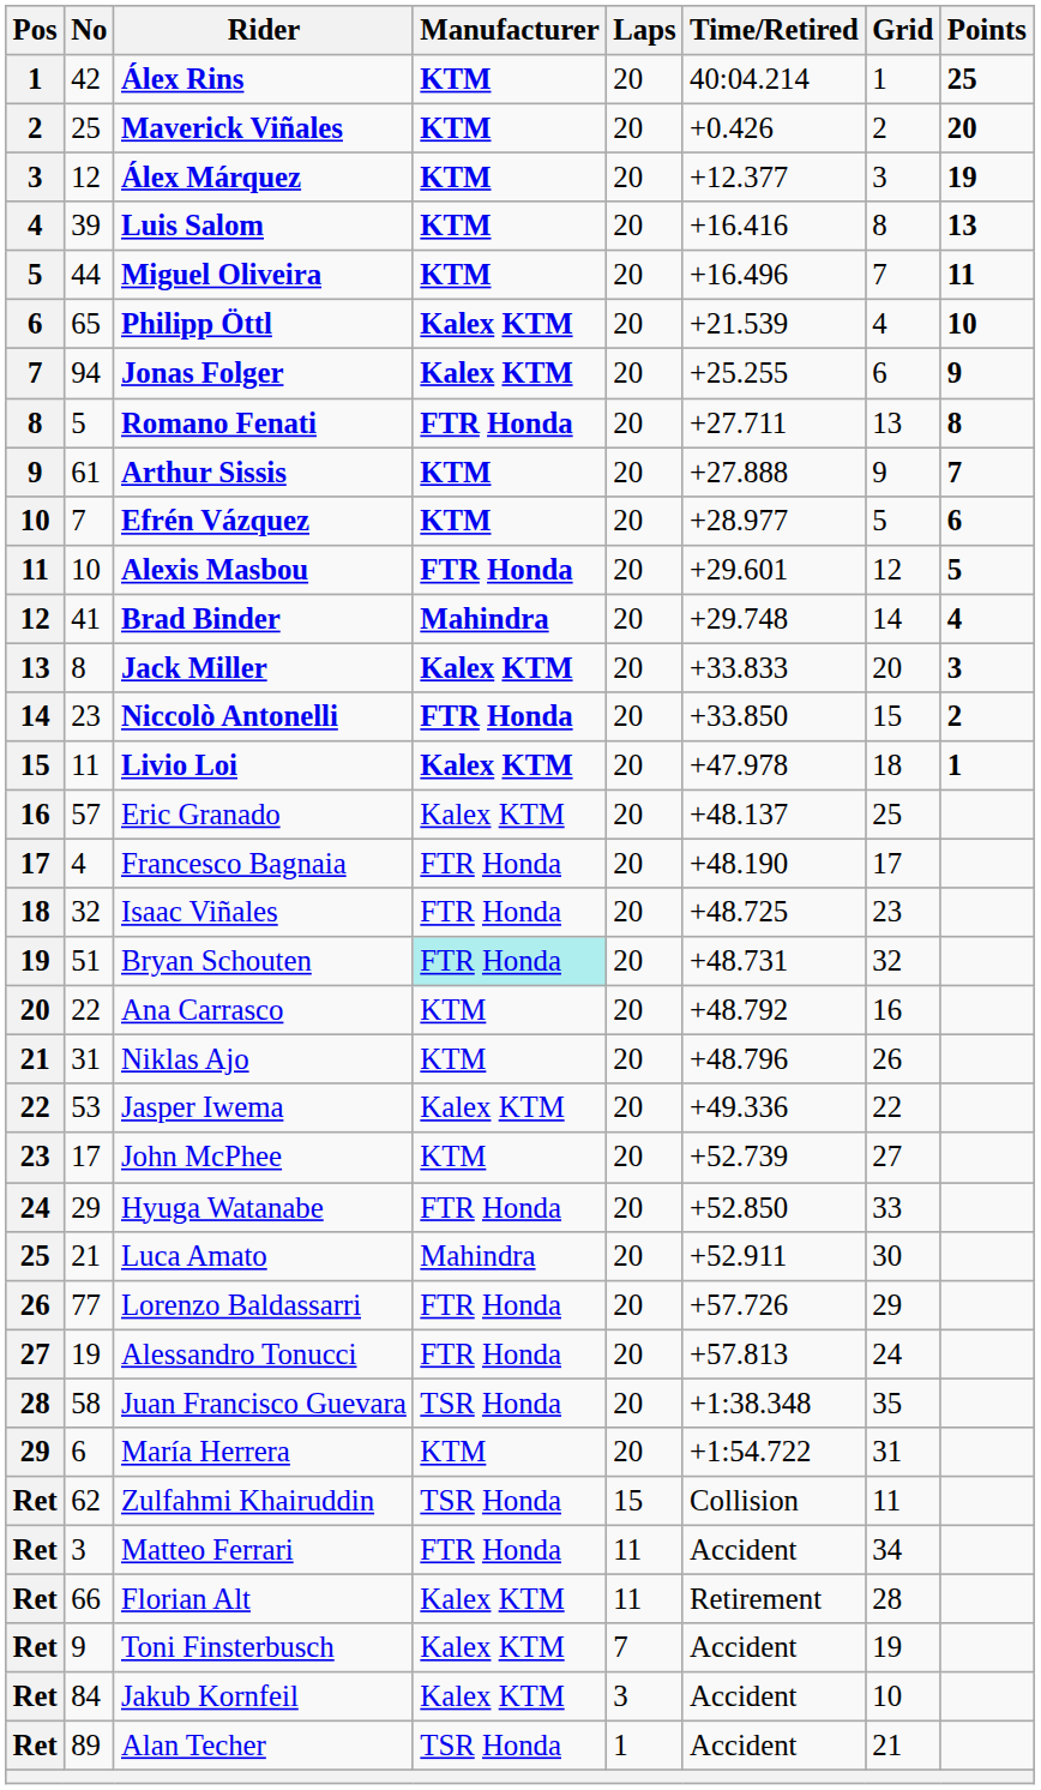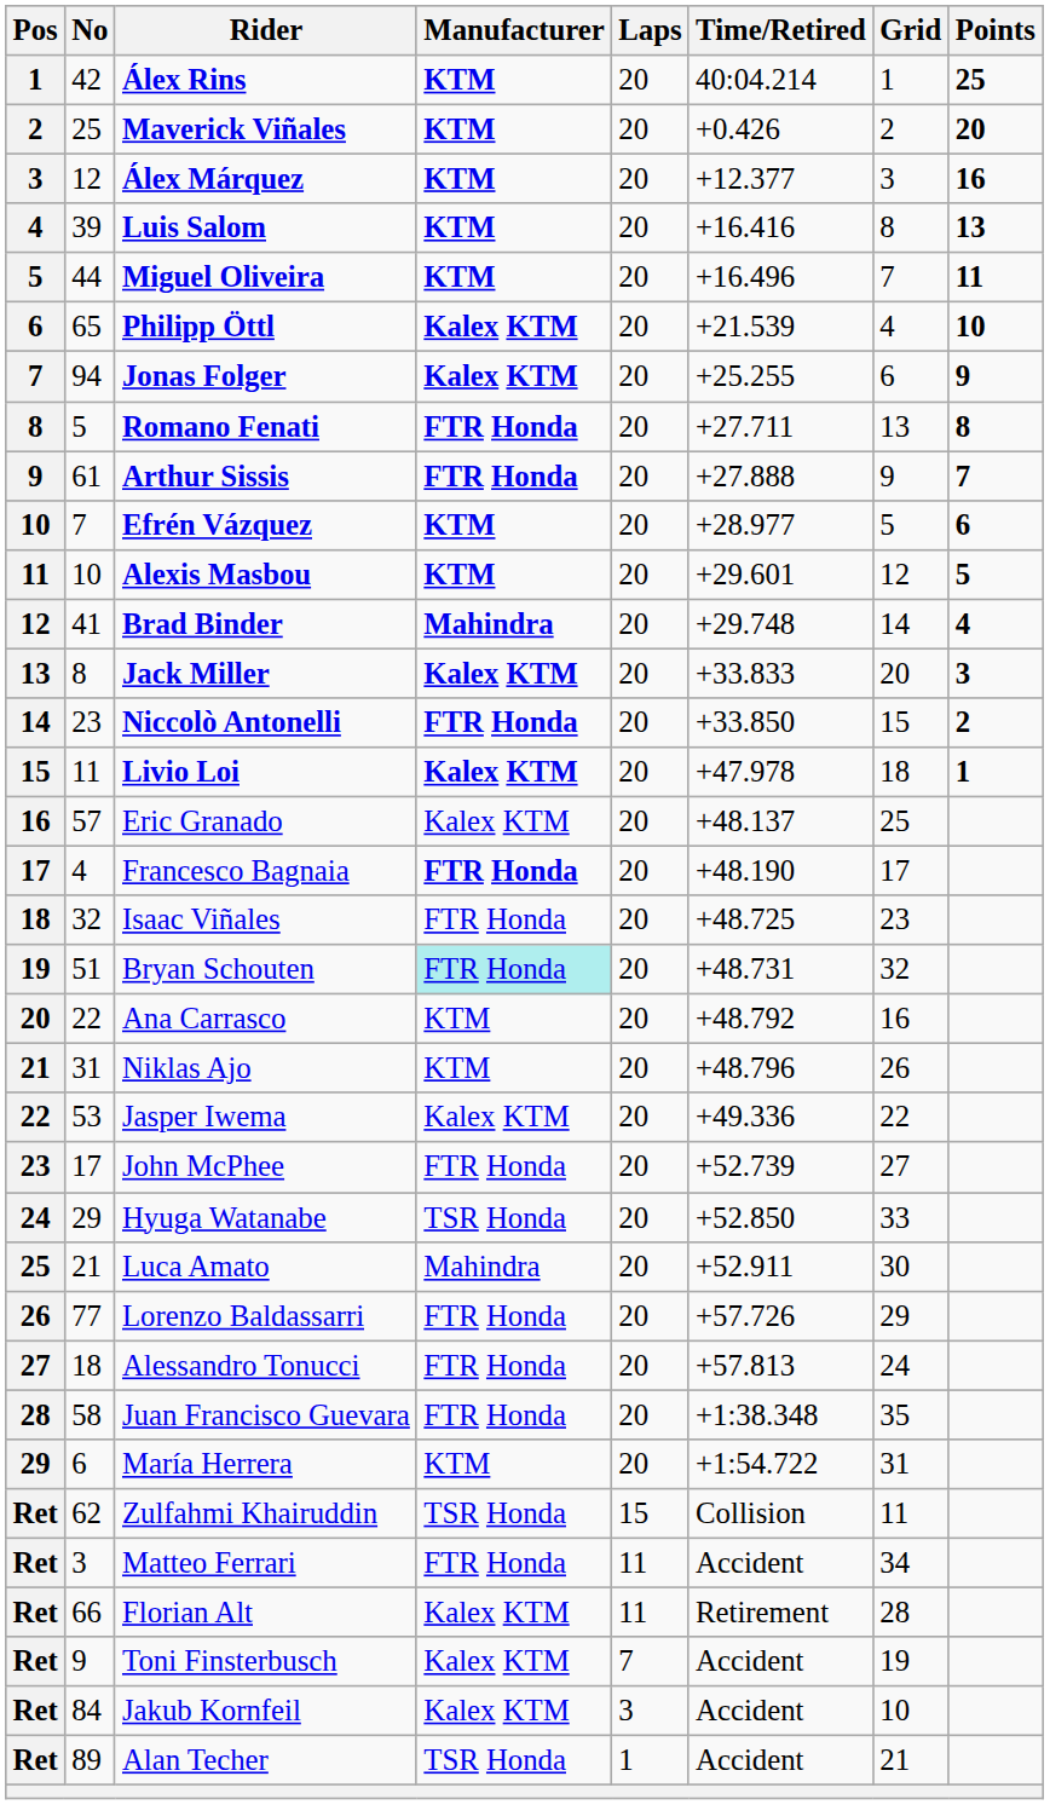 <table class="wikitable" style="font-size: 95%;">
 <tr>
 <th>Pos</th>
 <th>No</th>
 <th>Rider</th>
 <th>Manufacturer</th>
 <th>Laps</th>
 <th>Time/Retired</th>
 <th>Grid</th>
 <th>Points</th>
 </tr>
 <tr>
 <th>1</th>
 <td>42</td>
 <td> <strong><a href='#'>Álex Rins</a></strong></td>
 <td><strong><a href='#'>KTM</a></strong></td>
 <td>20</td>
 <td>40:04.214</td>
 <td>1</td>
 <td><strong>25</strong></td>
 </tr>
 <tr>
 <th>2</th>
 <td>25</td>
 <td> <strong><a href='#'>Maverick Viñales</a></strong></td>
 <td><strong><a href='#'>KTM</a></strong></td>
 <td>20</td>
 <td>+0.426</td>
 <td>2</td>
 <td><strong>20</strong></td>
 </tr>
 <tr>
 <th>3</th>
 <td>12</td>
 <td> <strong><a href='#'>Álex Márquez</a></strong></td>
 <td><strong><a href='#'>KTM</a></strong></td>
 <td>20</td>
 <td>+12.377</td>
 <td>3</td>
-<td><strong>19</strong></td>
+<td><strong>16</strong></td>
 </tr>
 <tr>
 <th>4</th>
 <td>39</td>
 <td> <strong><a href='#'>Luis Salom</a></strong></td>
 <td><strong><a href='#'>KTM</a></strong></td>
 <td>20</td>
 <td>+16.416</td>
 <td>8</td>
 <td><strong>13</strong></td>
 </tr>
 <tr>
 <th>5</th>
 <td>44</td>
 <td> <strong><a href='#'>Miguel Oliveira</a></strong></td>
 <td><strong><a href='#'>KTM</a></strong></td>
 <td>20</td>
 <td>+16.496</td>
 <td>7</td>
 <td><strong>11</strong></td>
 </tr>
 <tr>
 <th>6</th>
 <td>65</td>
 <td> <strong><a href='#'>Philipp Öttl</a></strong></td>
 <td><strong><a href='#'>Kalex</a> <a href='#'>KTM</a></strong></td>
 <td>20</td>
 <td>+21.539</td>
 <td>4</td>
 <td><strong>10</strong></td>
 </tr>
 <tr>
 <th>7</th>
 <td>94</td>
 <td> <strong><a href='#'>Jonas Folger</a></strong></td>
 <td><strong><a href='#'>Kalex</a> <a href='#'>KTM</a></strong></td>
 <td>20</td>
 <td>+25.255</td>
 <td>6</td>
 <td><strong>9</strong></td>
 </tr>
 <tr>
 <th>8</th>
 <td>5</td>
 <td> <strong><a href='#'>Romano Fenati</a></strong></td>
 <td><strong><a href='#'>FTR</a> <a href='#'>Honda</a></strong></td>
 <td>20</td>
 <td>+27.711</td>
 <td>13</td>
 <td><strong>8</strong></td>
 </tr>
 <tr>
 <th>9</th>
 <td>61</td>
 <td> <strong><a href='#'>Arthur Sissis</a></strong></td>
-<td><strong><a href='#'>KTM</a></strong></td>
+<td><strong><a href='#'>FTR</a> <a href='#'>Honda</a></strong></td>
 <td>20</td>
 <td>+27.888</td>
 <td>9</td>
 <td><strong>7</strong></td>
 </tr>
 <tr>
 <th>10</th>
 <td>7</td>
 <td> <strong><a href='#'>Efrén Vázquez</a></strong></td>
 <td><strong><a href='#'>KTM</a></strong></td>
 <td>20</td>
 <td>+28.977</td>
 <td>5</td>
 <td><strong>6</strong></td>
 </tr>
 <tr>
 <th>11</th>
 <td>10</td>
 <td> <strong><a href='#'>Alexis Masbou</a></strong></td>
-<td><strong><a href='#'>FTR</a> <a href='#'>Honda</a></strong></td>
+<td><strong><a href='#'>KTM</a></strong></td>
 <td>20</td>
 <td>+29.601</td>
 <td>12</td>
 <td><strong>5</strong></td>
 </tr>
 <tr>
 <th>12</th>
 <td>41</td>
 <td> <strong><a href='#'>Brad Binder</a></strong></td>
 <td><strong><a href='#'>Mahindra</a></strong></td>
 <td>20</td>
 <td>+29.748</td>
 <td>14</td>
 <td><strong>4</strong></td>
 </tr>
 <tr>
 <th>13</th>
 <td>8</td>
 <td> <strong><a href='#'>Jack Miller</a></strong></td>
 <td><strong><a href='#'>Kalex</a> <a href='#'>KTM</a></strong></td>
 <td>20</td>
 <td>+33.833</td>
 <td>20</td>
 <td><strong>3</strong></td>
 </tr>
 <tr>
 <th>14</th>
 <td>23</td>
 <td> <strong><a href='#'>Niccolò Antonelli</a></strong></td>
 <td><strong><a href='#'>FTR</a> <a href='#'>Honda</a></strong></td>
 <td>20</td>
 <td>+33.850</td>
 <td>15</td>
 <td><strong>2</strong></td>
 </tr>
 <tr>
 <th>15</th>
 <td>11</td>
 <td> <strong><a href='#'>Livio Loi</a></strong></td>
 <td><strong><a href='#'>Kalex</a> <a href='#'>KTM</a></strong></td>
 <td>20</td>
 <td>+47.978</td>
 <td>18</td>
 <td><strong>1</strong></td>
 </tr>
 <tr>
 <th>16</th>
 <td>57</td>
 <td> <a href='#'>Eric Granado</a></td>
 <td><a href='#'>Kalex</a> <a href='#'>KTM</a></td>
 <td>20</td>
 <td>+48.137</td>
 <td>25</td>
 <td></td>
 </tr>
 <tr>
 <th>17</th>
 <td>4</td>
 <td> <a href='#'>Francesco Bagnaia</a></td>
-<td><a href='#'>FTR</a> <a href='#'>Honda</a></td>
+<td><strong><a href='#'>FTR</a> <a href='#'>Honda</a></strong></td>
 <td>20</td>
 <td>+48.190</td>
 <td>17</td>
 <td></td>
 </tr>
 <tr>
 <th>18</th>
 <td>32</td>
 <td> <a href='#'>Isaac Viñales</a></td>
 <td><a href='#'>FTR</a> <a href='#'>Honda</a></td>
 <td>20</td>
 <td>+48.725</td>
 <td>23</td>
 <td></td>
 </tr>
 <tr>
 <th>19</th>
 <td>51</td>
 <td> <a href='#'>Bryan Schouten</a></td>
 <td style="background: paleturquoise;"><a href='#'>FTR</a> <a href='#'>Honda</a></td>
 <td>20</td>
 <td>+48.731</td>
 <td>32</td>
 <td></td>
 </tr>
 <tr>
 <th>20</th>
 <td>22</td>
 <td> <a href='#'>Ana Carrasco</a></td>
 <td><a href='#'>KTM</a></td>
 <td>20</td>
 <td>+48.792</td>
 <td>16</td>
 <td></td>
 </tr>
 <tr>
 <th>21</th>
 <td>31</td>
 <td> <a href='#'>Niklas Ajo</a></td>
 <td><a href='#'>KTM</a></td>
 <td>20</td>
 <td>+48.796</td>
 <td>26</td>
 <td></td>
 </tr>
 <tr>
 <th>22</th>
 <td>53</td>
 <td> <a href='#'>Jasper Iwema</a></td>
 <td><a href='#'>Kalex</a> <a href='#'>KTM</a></td>
 <td>20</td>
 <td>+49.336</td>
 <td>22</td>
 <td></td>
 </tr>
 <tr>
 <th>23</th>
 <td>17</td>
 <td> <a href='#'>John McPhee</a></td>
-<td><a href='#'>KTM</a></td>
+<td><a href='#'>FTR</a> <a href='#'>Honda</a></td>
 <td>20</td>
 <td>+52.739</td>
 <td>27</td>
 <td></td>
 </tr>
 <tr>
 <th>24</th>
 <td>29</td>
 <td> <a href='#'>Hyuga Watanabe</a></td>
-<td><a href='#'>FTR</a> <a href='#'>Honda</a></td>
+<td><a href='#'>TSR</a> <a href='#'>Honda</a></td>
 <td>20</td>
 <td>+52.850</td>
 <td>33</td>
 <td></td>
 </tr>
 <tr>
 <th>25</th>
 <td>21</td>
 <td> <a href='#'>Luca Amato</a></td>
 <td><a href='#'>Mahindra</a></td>
 <td>20</td>
 <td>+52.911</td>
 <td>30</td>
 <td></td>
 </tr>
 <tr>
 <th>26</th>
 <td>77</td>
 <td> <a href='#'>Lorenzo Baldassarri</a></td>
 <td><a href='#'>FTR</a> <a href='#'>Honda</a></td>
 <td>20</td>
 <td>+57.726</td>
 <td>29</td>
 <td></td>
 </tr>
 <tr>
 <th>27</th>
-<td>19</td>
+<td>18</td>
 <td> <a href='#'>Alessandro Tonucci</a></td>
 <td><a href='#'>FTR</a> <a href='#'>Honda</a></td>
 <td>20</td>
 <td>+57.813</td>
 <td>24</td>
 <td></td>
 </tr>
 <tr>
 <th>28</th>
 <td>58</td>
 <td> <a href='#'>Juan Francisco Guevara</a></td>
-<td><a href='#'>TSR</a> <a href='#'>Honda</a></td>
+<td><a href='#'>FTR</a> <a href='#'>Honda</a></td>
 <td>20</td>
 <td>+1:38.348</td>
 <td>35</td>
 <td></td>
 </tr>
 <tr>
 <th>29</th>
 <td>6</td>
 <td> <a href='#'>María Herrera</a></td>
 <td><a href='#'>KTM</a></td>
 <td>20</td>
 <td>+1:54.722</td>
 <td>31</td>
 <td></td>
 </tr>
 <tr>
 <th>Ret</th>
 <td>62</td>
 <td> <a href='#'>Zulfahmi Khairuddin</a></td>
 <td><a href='#'>TSR</a> <a href='#'>Honda</a></td>
 <td>15</td>
 <td>Collision</td>
 <td>11</td>
 <td></td>
 </tr>
 <tr>
 <th>Ret</th>
 <td>3</td>
 <td> <a href='#'>Matteo Ferrari</a></td>
 <td><a href='#'>FTR</a> <a href='#'>Honda</a></td>
 <td>11</td>
 <td>Accident</td>
 <td>34</td>
 <td></td>
 </tr>
 <tr>
 <th>Ret</th>
 <td>66</td>
 <td> <a href='#'>Florian Alt</a></td>
 <td><a href='#'>Kalex</a> <a href='#'>KTM</a></td>
 <td>11</td>
 <td>Retirement</td>
 <td>28</td>
 <td></td>
 </tr>
 <tr>
 <th>Ret</th>
 <td>9</td>
 <td> <a href='#'>Toni Finsterbusch</a></td>
 <td><a href='#'>Kalex</a> <a href='#'>KTM</a></td>
 <td>7</td>
 <td>Accident</td>
 <td>19</td>
 <td></td>
 </tr>
 <tr>
 <th>Ret</th>
 <td>84</td>
 <td> <a href='#'>Jakub Kornfeil</a></td>
 <td><a href='#'>Kalex</a> <a href='#'>KTM</a></td>
 <td>3</td>
 <td>Accident</td>
 <td>10</td>
 <td></td>
 </tr>
 <tr>
 <th>Ret</th>
 <td>89</td>
 <td> <a href='#'>Alan Techer</a></td>
 <td><a href='#'>TSR</a> <a href='#'>Honda</a></td>
 <td>1</td>
 <td>Accident</td>
 <td>21</td>
 <td></td>
 </tr>
 <tr>
 <th colspan=8></th>
 </tr>
 </table>
